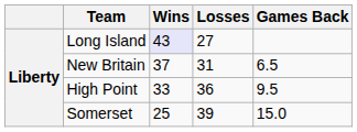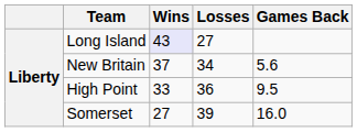 <table class="wikitable">
 <tr>
 <th></th>
 <th>Team</th>
 <th>Wins</th>
 <th>Losses</th>
 <th>Games Back</th>
 </tr>
 <tr>
 <th rowspan="4">Liberty</th>
 <td>Long Island</td>
 <td style="background: lavender;">43</td>
 <td>27</td>
 <td> </td>
 </tr>
 <tr>
 <td>New Britain</td>
 <td>37</td>
-<td>31</td>
-<td>6.5</td>
+<td>34</td>
+<td>5.6</td>
 </tr>
 <tr>
 <td>High Point</td>
 <td>33</td>
 <td>36</td>
 <td>9.5</td>
 </tr>
 <tr>
 <td>Somerset</td>
-<td>25</td>
+<td>27</td>
 <td>39</td>
-<td>15.0</td>
+<td>16.0</td>
 </tr>
 </table>
